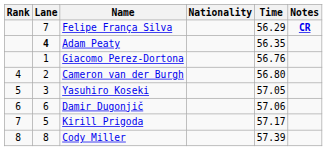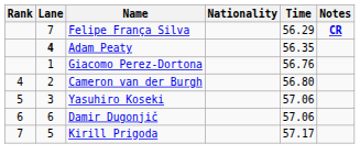 <table class="wikitable sortable" style="text-align:center">
 <tr>
 <th>Rank</th>
 <th>Lane</th>
 <th>Name</th>
 <th>Nationality</th>
 <th>Time</th>
 <th>Notes</th>
 </tr>
 <tr>
 <td></td>
 <td>7</td>
 <td align=left><a href='#'>Felipe França Silva</a></td>
 <td align=left></td>
 <td>56.29</td>
 <td><strong><a href='#'>CR</a></strong></td>
 </tr>
 <tr>
 <td></td>
 <td><strong>4</strong></td>
 <td align=left><a href='#'>Adam Peaty</a></td>
 <td align=left></td>
 <td>56.35</td>
 <td></td>
 </tr>
 <tr>
 <td></td>
 <td>1</td>
 <td align=left><a href='#'>Giacomo Perez-Dortona</a></td>
 <td align=left></td>
 <td>56.76</td>
 <td></td>
 </tr>
 <tr>
 <td>4</td>
 <td>2</td>
 <td align=left><a href='#'>Cameron van der Burgh</a></td>
 <td align=left></td>
 <td>56.80</td>
 <td></td>
 </tr>
 <tr>
 <td>5</td>
 <td>3</td>
 <td align=left><a href='#'>Yasuhiro Koseki</a></td>
 <td align=left></td>
-<td>57.05</td>
+<td>57.06</td>
 <td></td>
 </tr>
 <tr>
 <td>6</td>
 <td>6</td>
 <td align=left><a href='#'>Damir Dugonjič</a></td>
 <td align=left></td>
 <td>57.06</td>
 <td></td>
 </tr>
 <tr>
 <td>7</td>
 <td>5</td>
 <td align=left><a href='#'>Kirill Prigoda</a></td>
 <td align=left></td>
 <td>57.17</td>
 <td></td>
 </tr>
-<tr>
-<td>8</td>
-<td>8</td>
-<td align=left><a href='#'>Cody Miller</a></td>
-<td align=left></td>
-<td>57.39</td>
-<td></td>
-</tr>
 </table>
